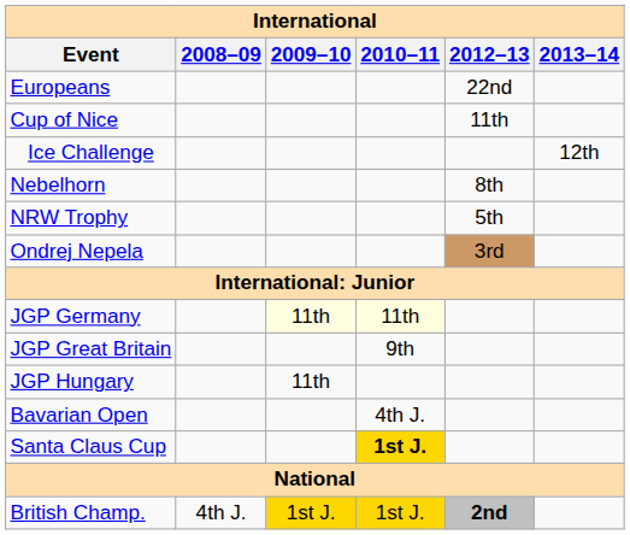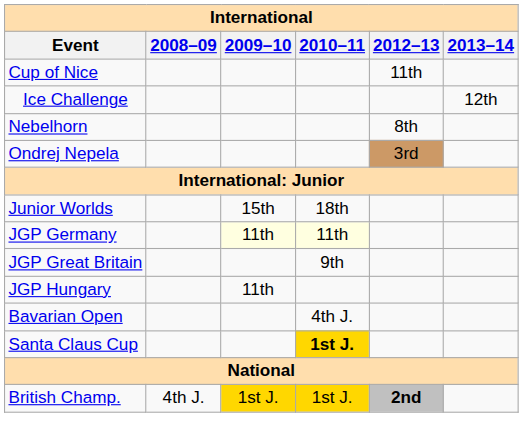 <table class="wikitable" style="text-align:center">
 <tr>
 <th colspan="6" style="background-color: #ffdead; " align="center"><strong>International</strong></th>
 </tr>
 <tr>
 <th>Event</th>
 <th><a href='#'>2008–09</a></th>
 <th><a href='#'>2009–10</a></th>
 <th><a href='#'>2010–11</a></th>
 <th><a href='#'>2012–13</a></th>
 <th><a href='#'>2013–14</a></th>
-</tr>
-<tr>
-<td align="left"><a href='#'>Europeans</a></td>
-<td></td>
-<td></td>
-<td></td>
-<td>22nd</td>
-<td></td>
 </tr>
 <tr>
 <td align="left"><a href='#'>Cup of Nice</a></td>
 <td></td>
 <td></td>
 <td></td>
 <td>11th</td>
 <td></td>
 </tr>
 <tr>
 <td><a href='#'>Ice Challenge</a></td>
 <td></td>
 <td></td>
 <td></td>
 <td></td>
 <td>12th</td>
 </tr>
 <tr>
 <td align="left"><a href='#'>Nebelhorn</a></td>
 <td></td>
 <td></td>
 <td></td>
 <td>8th</td>
 <td></td>
 </tr>
 <tr>
-<td align="left"><a href='#'>NRW Trophy</a></td>
-<td></td>
-<td></td>
-<td></td>
-<td>5th</td>
-<td></td>
-</tr>
-<tr>
 <td align="left"><a href='#'>Ondrej Nepela</a></td>
 <td></td>
 <td></td>
 <td></td>
 <td bgcolor="cc9966">3rd</td>
 <td></td>
 </tr>
 <tr>
 <th colspan="6" style="background-color: #ffdead; " align="center"><strong>International: Junior</strong></th>
+</tr>
+<tr>
+<td align="left"><a href='#'>Junior Worlds</a></td>
+<td></td>
+<td>15th</td>
+<td>18th</td>
+<td></td>
+<td></td>
 </tr>
 <tr>
 <td align="left"><a href='#'>JGP Germany</a></td>
 <td></td>
 <td style="background: lightyellow;">11th</td>
 <td style="background: lightyellow;">11th</td>
 <td></td>
 <td></td>
 </tr>
 <tr>
 <td align="left"><a href='#'>JGP Great Britain</a></td>
 <td></td>
 <td></td>
 <td>9th</td>
 <td></td>
 <td></td>
 </tr>
 <tr>
 <td align="left"><a href='#'>JGP Hungary</a></td>
 <td></td>
 <td>11th</td>
 <td></td>
 <td></td>
 <td></td>
 </tr>
 <tr>
 <td align="left"><a href='#'>Bavarian Open</a></td>
 <td></td>
 <td></td>
 <td>4th J.</td>
 <td></td>
 <td></td>
 </tr>
 <tr>
 <td align="left"><a href='#'>Santa Claus Cup</a></td>
 <td></td>
 <td></td>
 <td bgcolor="gold"><strong>1st J.</strong></td>
 <td></td>
 <td></td>
 </tr>
 <tr>
 <th colspan="6" style="background-color: #ffdead; " align="center"><strong>National</strong></th>
 </tr>
 <tr>
 <td align="left"><a href='#'>British Champ.</a></td>
 <td>4th J.</td>
 <td bgcolor="gold">1st J.</td>
 <td bgcolor="gold">1st J.</td>
 <td bgcolor="silver"><strong>2nd</strong></td>
 <td></td>
 </tr>
 </table>
